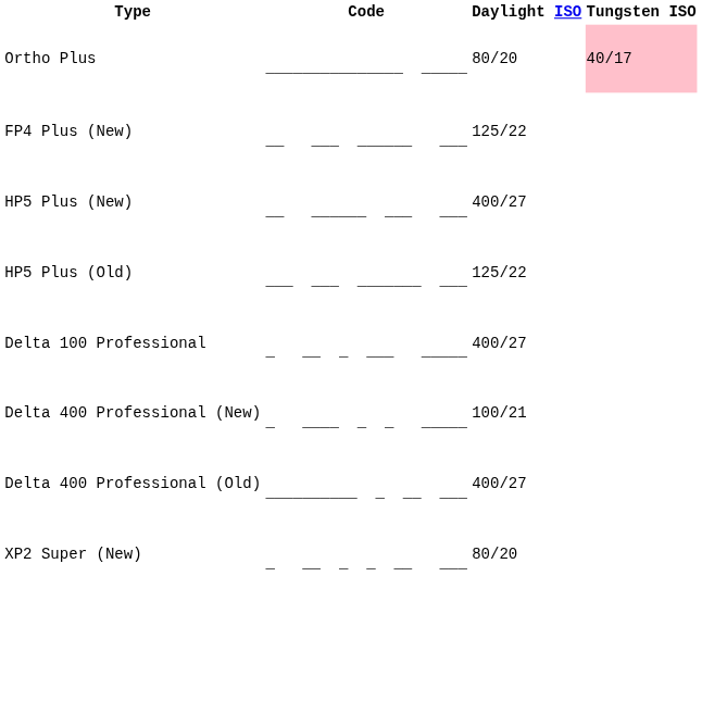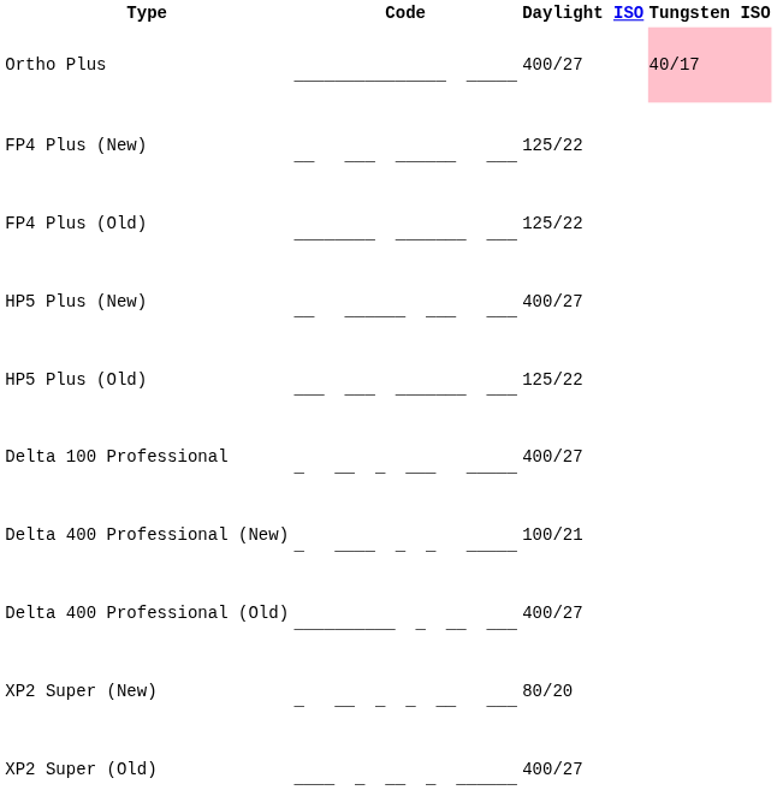 <table>
 <tr>
 <th>Type</th>
 <th>Code</th>
 <th>Daylight <a href='#'>ISO</a></th>
 <th>Tungsten ISO</th>
 </tr>
 <tr>
 <td>Ortho Plus</td>
 <td><pre><br>_______________  _____</pre></td>
-<td>80/20</td>
+<td>400/27</td>
 <td style="background: pink;">40/17</td>
 </tr>
 <tr>
 </tr>
 <tr>
 <td>FP4 Plus (New)</td>
 <td><pre><br>__   ___  ______   ___</pre></td>
+<td>125/22</td>
+<td></td>
+</tr>
+<tr>
+<td>FP4 Plus (Old)</td>
+<td><pre><br>________  _______  ___</pre></td>
 <td>125/22</td>
 <td></td>
 </tr>
 <tr>
 <td>HP5 Plus (New)</td>
 <td><pre><br>__   ______  ___   ___</pre></td>
 <td>400/27</td>
 <td></td>
 </tr>
 <tr>
 <td>HP5 Plus (Old)</td>
 <td><pre><br>___  ___  _______  ___</pre></td>
 <td>125/22</td>
 <td></td>
 </tr>
 <tr>
 <td>Delta 100 Professional</td>
 <td><pre><br>_   __  _  ___   _____</pre></td>
 <td>400/27</td>
 <td></td>
 </tr>
 <tr>
 <td>Delta 400 Professional (New)</td>
 <td><pre><br>_   ____  _  _   _____</pre></td>
 <td>100/21</td>
 <td></td>
 </tr>
 <tr>
 <td>Delta 400 Professional (Old)</td>
 <td><pre><br>__________  _  __  ___</pre></td>
 <td>400/27</td>
 <td></td>
 </tr>
 <tr>
 <td>XP2 Super (New)</td>
 <td><pre><br>_   __  _  _  __   ___</pre></td>
 <td>80/20</td>
 <td></td>
 </tr>
+<tr>
+<td>XP2 Super (Old)</td>
+<td><pre><br>____  _  __  _  ______</pre></td>
+<td>400/27</td>
+<td></td>
+</tr>
 </table>
